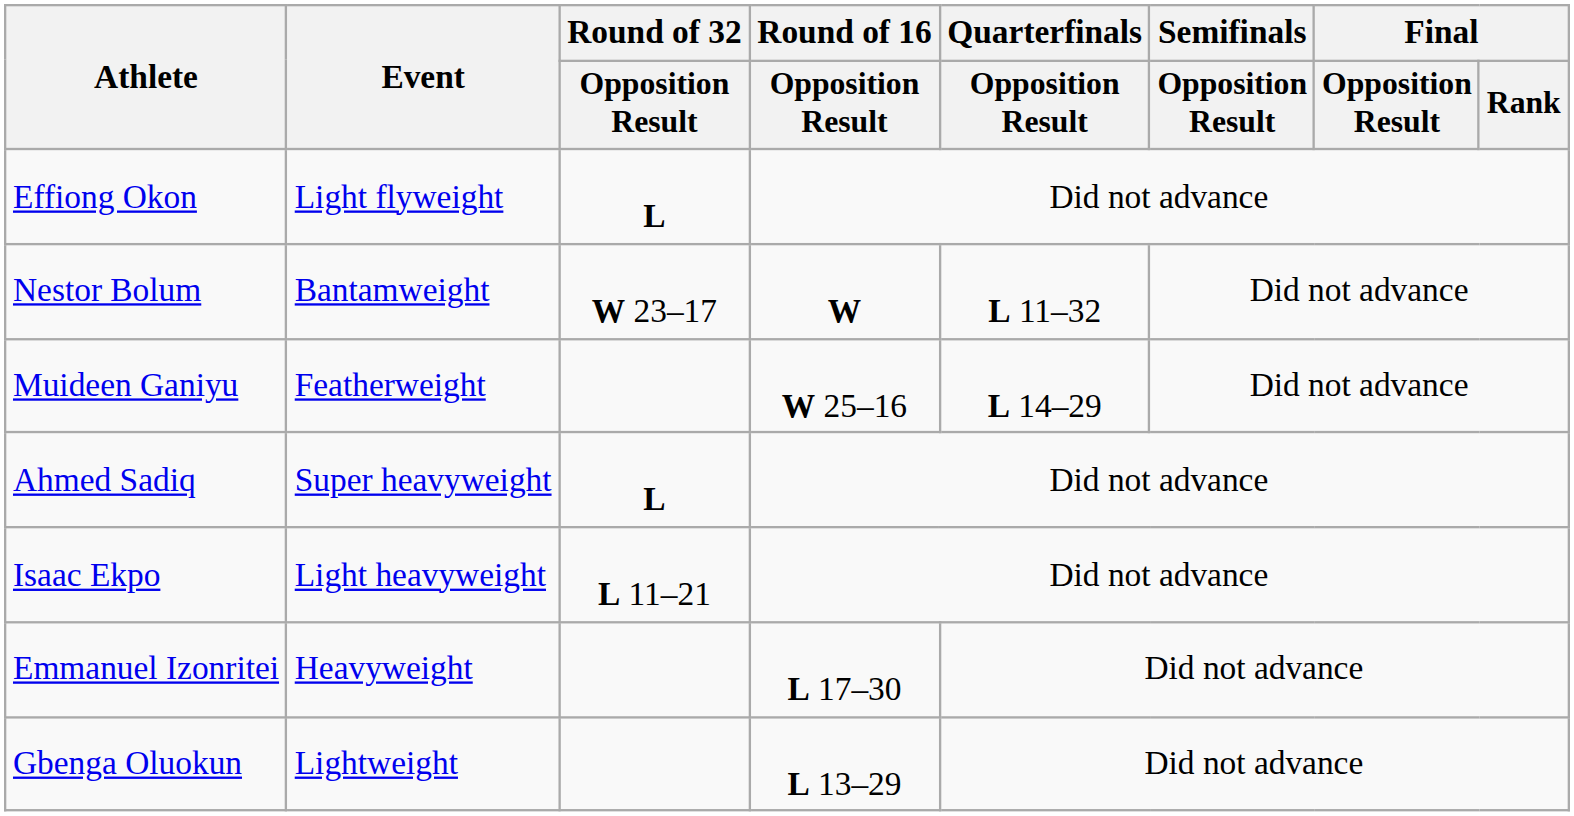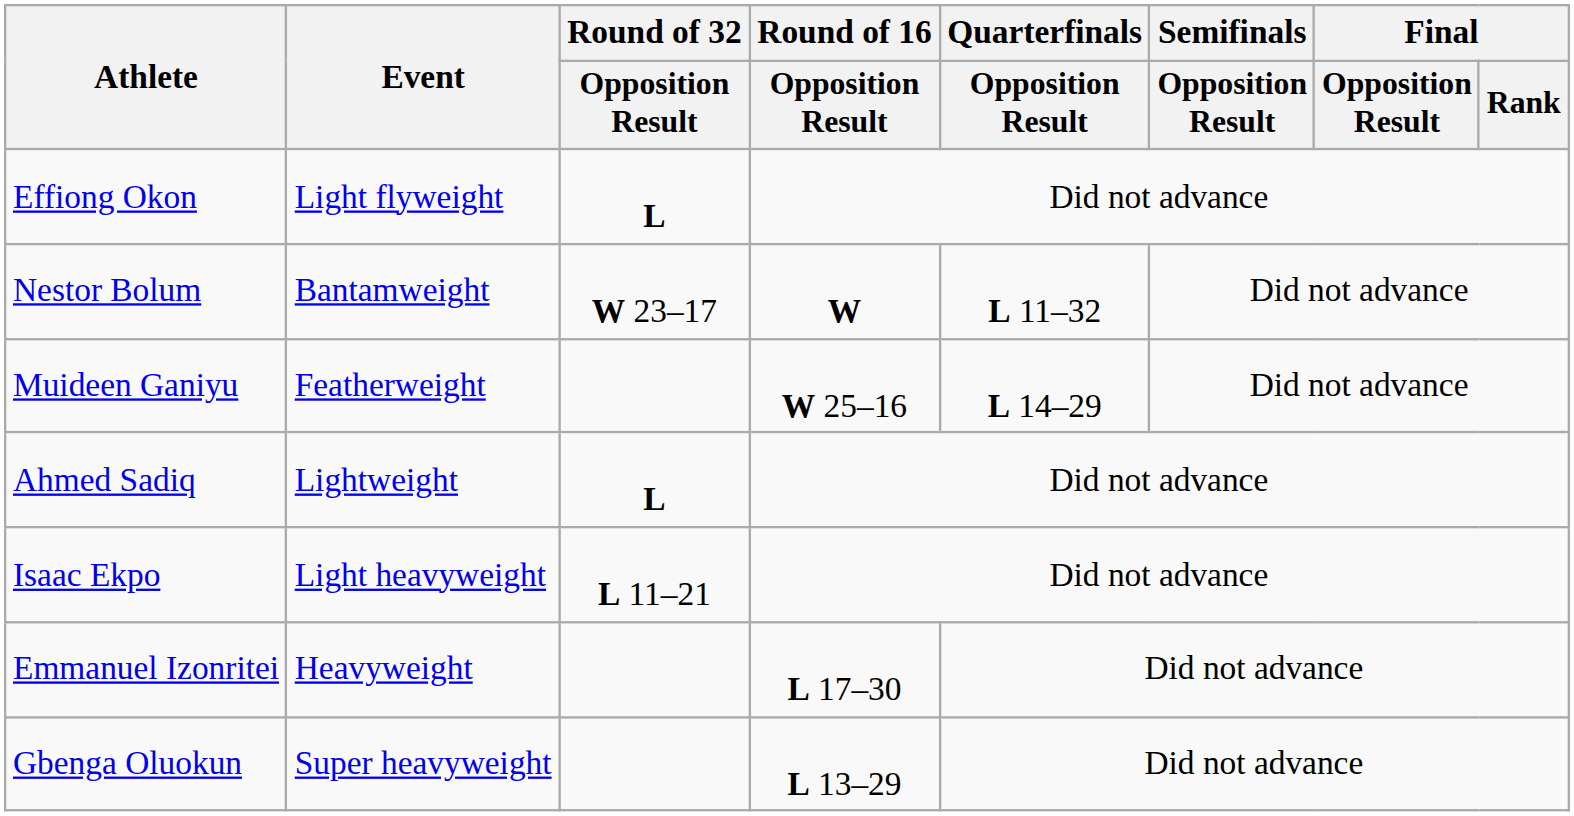 <table class="wikitable" style="font-size:90%">
 <tr>
 <th rowspan="2">Athlete</th>
 <th rowspan="2">Event</th>
 <th>Round of 32</th>
 <th>Round of 16</th>
 <th>Quarterfinals</th>
 <th>Semifinals</th>
 <th colspan=2>Final</th>
 </tr>
 <tr style="font-size:95%">
 <th>Opposition<br>Result</th>
 <th>Opposition<br>Result</th>
 <th>Opposition<br>Result</th>
 <th>Opposition<br>Result</th>
 <th>Opposition<br>Result</th>
 <th>Rank</th>
 </tr>
 <tr align=center>
 <td align=left><a href='#'>Effiong Okon</a></td>
 <td align=left><a href='#'>Light flyweight</a></td>
 <td><br><strong>L</strong> </td>
 <td colspan=5>Did not advance</td>
 </tr>
 <tr align=center>
 <td align=left><a href='#'>Nestor Bolum</a></td>
 <td align=left><a href='#'>Bantamweight</a></td>
 <td><br><strong>W</strong> 23–17</td>
 <td><br><strong>W</strong> </td>
 <td><br><strong>L</strong> 11–32</td>
 <td colspan=4>Did not advance</td>
 </tr>
 <tr align=center>
 <td align=left><a href='#'>Muideen Ganiyu</a></td>
 <td align=left><a href='#'>Featherweight</a></td>
 <td></td>
 <td><br><strong>W</strong> 25–16</td>
 <td><br><strong>L</strong> 14–29</td>
 <td colspan=4>Did not advance</td>
 </tr>
 <tr align=center>
 <td align=left><a href='#'>Ahmed Sadiq</a></td>
-<td align=left><a href='#'>Super heavyweight</a></td>
+<td align=left><a href='#'>Lightweight</a></td>
 <td><br><strong>L</strong> </td>
 <td colspan=5>Did not advance</td>
 </tr>
 <tr align=center>
 <td align=left><a href='#'>Isaac Ekpo</a></td>
 <td align=left><a href='#'>Light heavyweight</a></td>
 <td><br><strong>L</strong> 11–21</td>
 <td colspan=5>Did not advance</td>
 </tr>
 <tr align=center>
 <td align=left><a href='#'>Emmanuel Izonritei</a></td>
 <td align=left><a href='#'>Heavyweight</a></td>
 <td></td>
 <td><br><strong>L</strong> 17–30</td>
 <td colspan=4>Did not advance</td>
 </tr>
 <tr align=center>
 <td align=left><a href='#'>Gbenga Oluokun</a></td>
-<td align=left><a href='#'>Lightweight</a></td>
+<td align=left><a href='#'>Super heavyweight</a></td>
 <td></td>
 <td><br><strong>L</strong> 13–29</td>
 <td colspan=4>Did not advance</td>
 </tr>
 </table>
